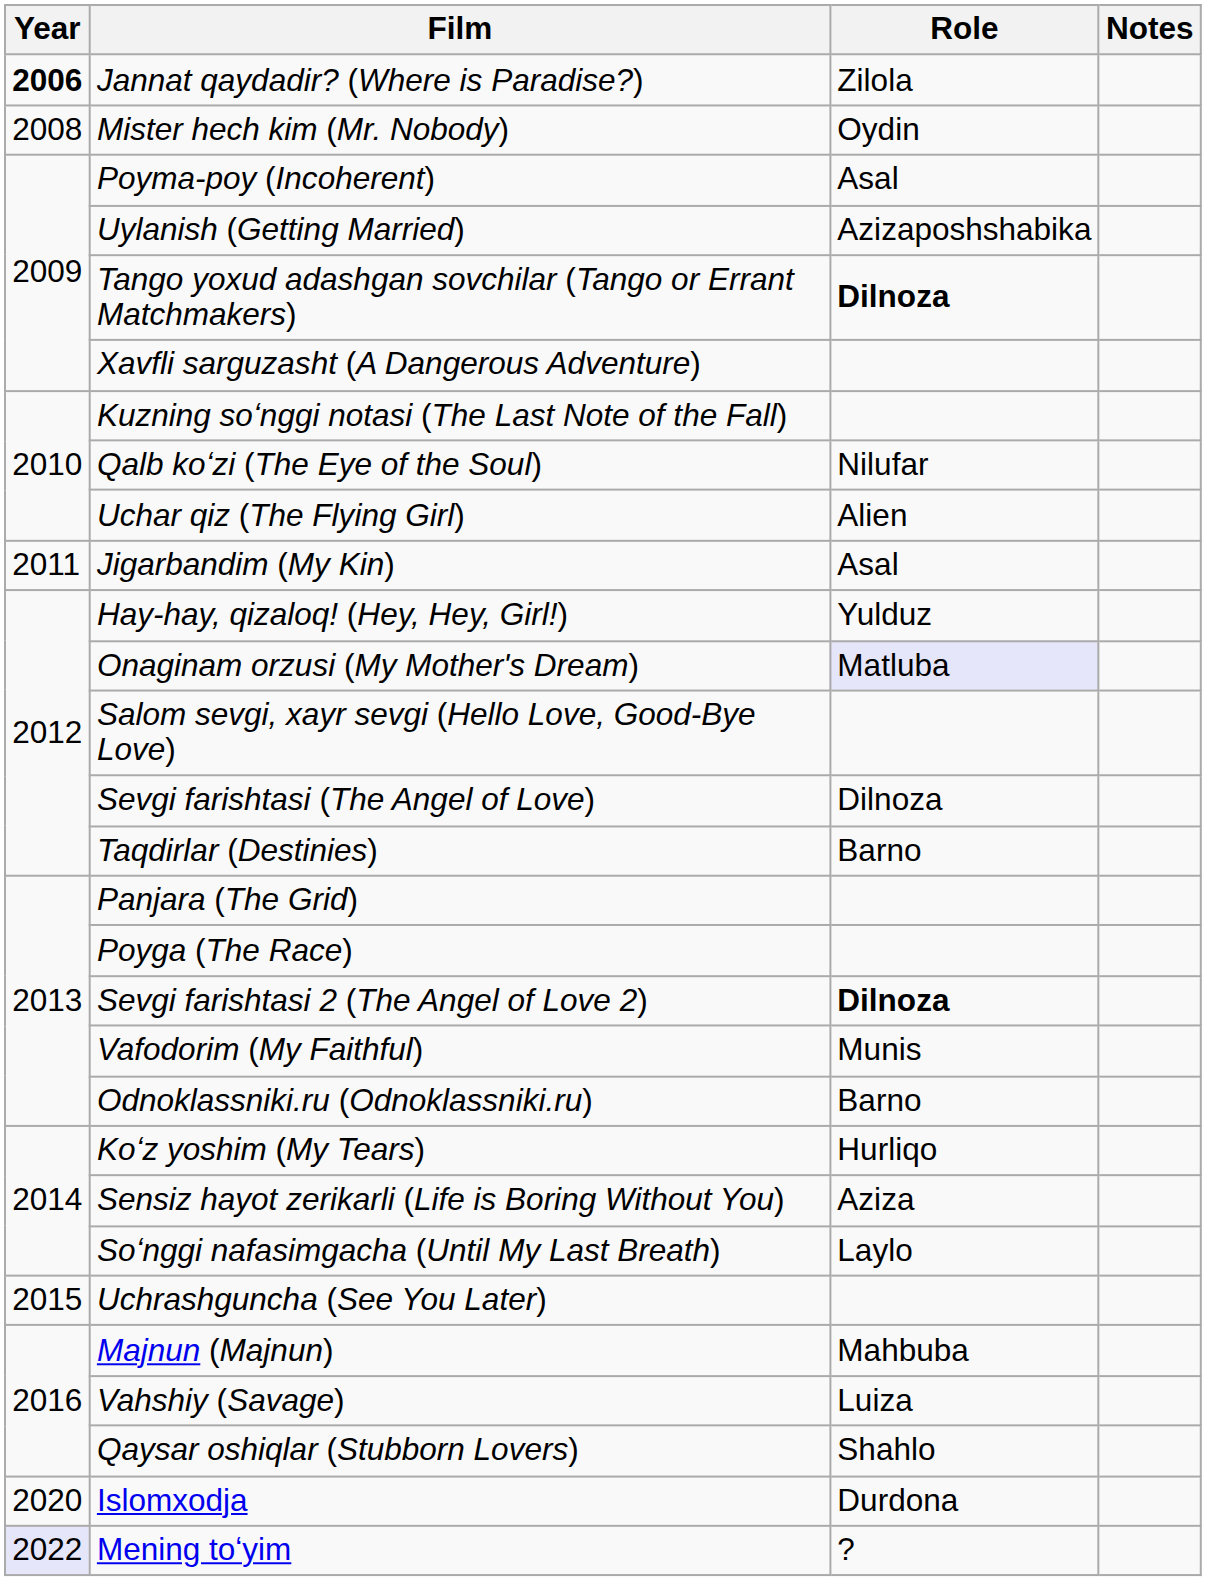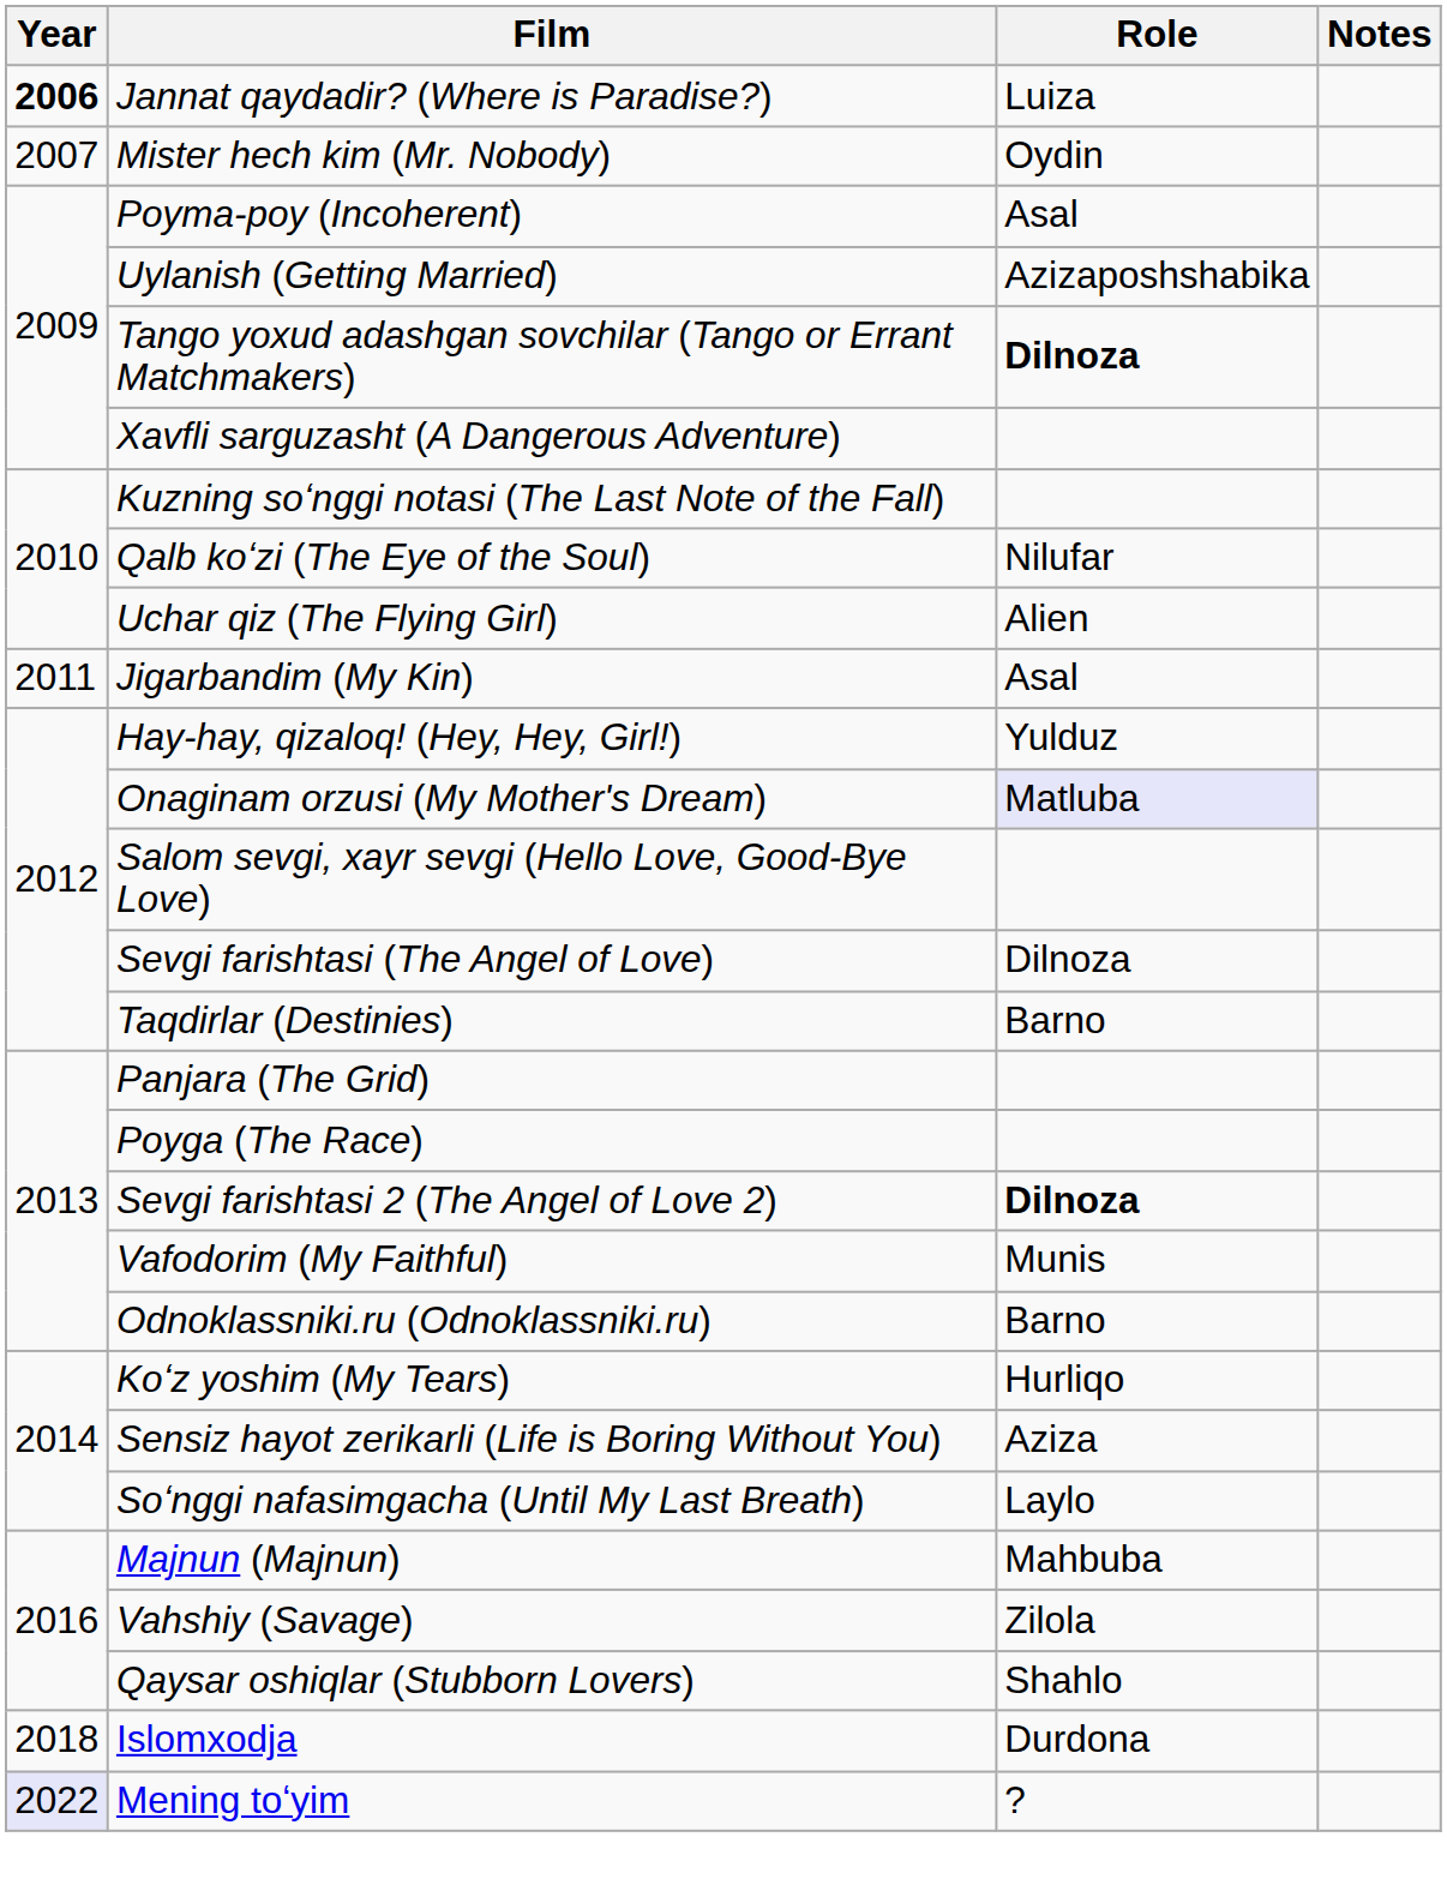 <table class="wikitable sortable">
 <tr>
 <th>Year</th>
 <th>Film</th>
 <th>Role</th>
 <th class = "unsortable">Notes</th>
 </tr>
 <tr>
 <td rowspan=1><strong>2006</strong></td>
 <td><em>Jannat qaydadir?</em> (<em>Where is Paradise?</em>)</td>
-<td>Zilola</td>
+<td>Luiza</td>
 <td></td>
 </tr>
 <tr>
-<td rowspan=1>2008</td>
+<td rowspan=1>2007</td>
 <td><em>Mister hech kim</em> (<em>Mr. Nobody</em>)</td>
 <td>Oydin</td>
 <td></td>
 </tr>
 <tr>
 <td rowspan="4">2009</td>
 <td><em>Poyma-poy</em> (<em>Incoherent</em>)</td>
 <td>Asal</td>
 <td></td>
 </tr>
 <tr>
 <td><em>Uylanish</em> (<em>Getting Married</em>)</td>
 <td>Azizaposhshabika</td>
 <td></td>
 </tr>
 <tr>
 <td><em>Tango yoxud adashgan sovchilar</em> (<em>Tango or Errant Matchmakers</em>)</td>
 <td><strong>Dilnoza</strong></td>
 <td></td>
 </tr>
 <tr>
 <td><em>Xavfli sarguzasht</em> (<em>A Dangerous Adventure</em>)</td>
 <td></td>
 <td></td>
 </tr>
 <tr>
 <td rowspan=3>2010</td>
 <td><em>Kuzning soʻnggi notasi</em> (<em>The Last Note of the Fall</em>)</td>
 <td></td>
 <td></td>
 </tr>
 <tr>
 <td><em>Qalb koʻzi</em> (<em>The Eye of the Soul</em>)</td>
 <td>Nilufar</td>
 <td></td>
 </tr>
 <tr>
 <td><em>Uchar qiz</em> (<em>The Flying Girl</em>)</td>
 <td>Alien</td>
 <td></td>
 </tr>
 <tr>
 <td rowspan=1>2011</td>
 <td><em>Jigarbandim</em> (<em>My Kin</em>)</td>
 <td>Asal</td>
 <td></td>
 </tr>
 <tr>
 <td rowspan=5>2012</td>
 <td><em>Hay-hay, qizaloq!</em> (<em>Hey, Hey, Girl!</em>)</td>
 <td>Yulduz</td>
 <td></td>
 </tr>
 <tr>
 <td><em>Onaginam orzusi</em> (<em>My Mother's Dream</em>)</td>
 <td style="background: lavender;">Matluba</td>
 <td></td>
 </tr>
 <tr>
 <td><em>Salom sevgi, xayr sevgi</em> (<em>Hello Love, Good-Bye Love</em>)</td>
 <td></td>
 <td></td>
 </tr>
 <tr>
 <td><em>Sevgi farishtasi</em> (<em>The Angel of Love</em>)</td>
 <td>Dilnoza</td>
 <td></td>
 </tr>
 <tr>
 <td><em>Taqdirlar</em> (<em>Destinies</em>)</td>
 <td>Barno</td>
 <td></td>
 </tr>
 <tr>
 <td rowspan=5>2013</td>
 <td><em>Panjara</em> (<em>The Grid</em>)</td>
 <td></td>
 <td></td>
 </tr>
 <tr>
 <td><em>Poyga</em> (<em>The Race</em>)</td>
 <td></td>
 <td></td>
 </tr>
 <tr>
 <td><em>Sevgi farishtasi 2</em> (<em>The Angel of Love 2</em>)</td>
 <td><strong>Dilnoza</strong></td>
 <td></td>
 </tr>
 <tr>
 <td><em>Vafodorim</em> (<em>My Faithful</em>)</td>
 <td>Munis</td>
 <td></td>
 </tr>
 <tr>
 <td><em>Odnoklassniki.ru</em> (<em>Odnoklassniki.ru</em>)</td>
 <td>Barno</td>
 <td></td>
 </tr>
 <tr>
 <td rowspan=3>2014</td>
 <td><em>Koʻz yoshim</em> (<em>My Tears</em>)</td>
 <td>Hurliqo</td>
 <td></td>
 </tr>
 <tr>
 <td><em>Sensiz hayot zerikarli</em> (<em>Life is Boring Without You</em>)</td>
 <td>Aziza</td>
 <td></td>
 </tr>
 <tr>
 <td><em>Soʻnggi nafasimgacha</em> (<em>Until My Last Breath</em>)</td>
 <td>Laylo</td>
 <td></td>
 </tr>
 <tr>
-<td rowspan=1>2015</td>
-<td><em>Uchrashguncha</em> (<em>See You Later</em>)</td>
-<td></td>
-<td></td>
-</tr>
-<tr>
 <td rowspan="3">2016</td>
 <td><em><a href='#'>Majnun</a></em> (<em>Majnun</em>)</td>
 <td>Mahbuba</td>
 <td></td>
 </tr>
 <tr>
 <td><em>Vahshiy</em> (<em>Savage</em>)</td>
-<td>Luiza</td>
+<td>Zilola</td>
 <td></td>
 </tr>
 <tr>
 <td><em>Qaysar oshiqlar</em> (<em>Stubborn Lovers</em>)</td>
 <td>Shahlo</td>
 <td></td>
 </tr>
 <tr>
-<td>2020</td>
+<td>2018</td>
 <td><a href='#'>Islomxodja</a></td>
 <td>Durdona</td>
 <td></td>
 </tr>
 <tr>
 <td style="background: lavender;">2022</td>
 <td><a href='#'>Mening toʻyim</a></td>
 <td>?</td>
 <td></td>
 </tr>
 </table>
